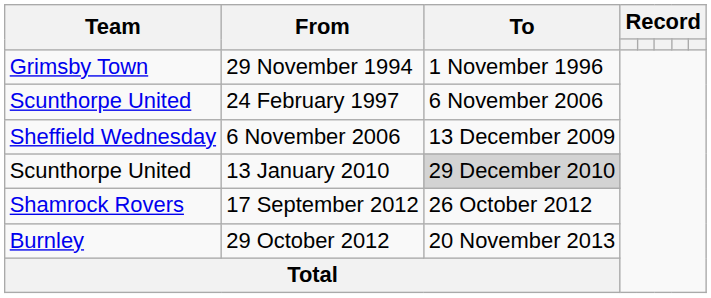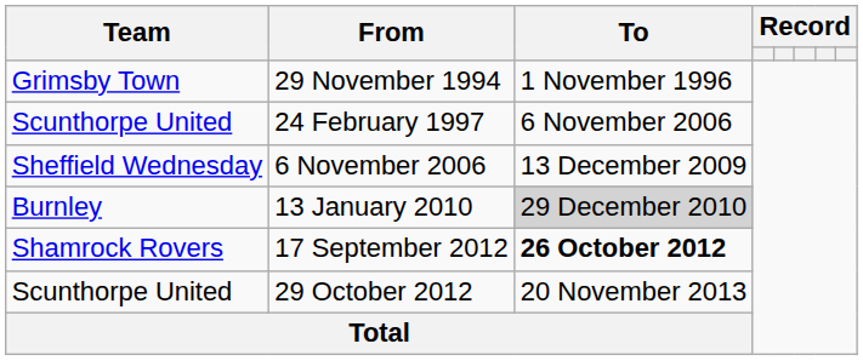 <table class=wikitable style="text-align: center">
 <tr>
 <th rowspan=2>Team</th>
 <th rowspan=2>From</th>
 <th rowspan=2>To</th>
 <th colspan=5>Record</th>
 </tr>
 <tr>
 <th></th>
 <th></th>
 <th></th>
 <th></th>
 <th></th>
 </tr>
 <tr>
 <td align=left><a href='#'>Grimsby Town</a></td>
 <td align=left>29 November 1994</td>
 <td align=left>1 November 1996<br></td>
 </tr>
 <tr>
 <td align=left><a href='#'>Scunthorpe United</a></td>
 <td align=left>24 February 1997</td>
 <td align=left>6 November 2006<br></td>
 </tr>
 <tr>
 <td align=left><a href='#'>Sheffield Wednesday</a></td>
 <td align=left>6 November 2006</td>
 <td align=left>13 December 2009<br></td>
 </tr>
 <tr>
-<td align=left>Scunthorpe United</td>
+<td align=left><a href='#'>Burnley</a></td>
 <td align=left>13 January 2010</td>
 <td align=left style="background: lightgrey;">29 December 2010<br></td>
 </tr>
 <tr>
 <td align=left><a href='#'>Shamrock Rovers</a></td>
 <td align=left>17 September 2012</td>
-<td align=left>26 October 2012<br></td>
+<td align=left><strong>26 October 2012<br></strong></td>
 </tr>
 <tr>
-<td align=left><a href='#'>Burnley</a></td>
+<td align=left>Scunthorpe United</td>
 <td align=left>29 October 2012</td>
 <td align=left>20 November 2013<br></td>
 </tr>
 <tr>
 <th colspan=3>Total<br></th>
 </tr>
 </table>
